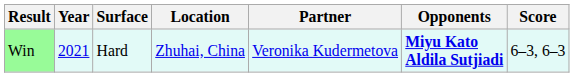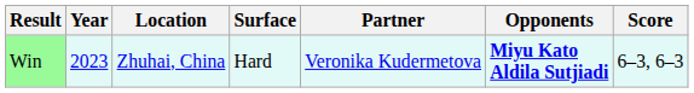 <table class="wikitable">
 <tr>
 <th>Result</th>
 <th>Year</th>
+<th>Location</th>
 <th>Surface</th>
-<th>Location</th>
 <th>Partner</th>
 <th>Opponents</th>
 <th>Score</th>
 </tr>
 <tr style=background:#e2faf7>
 <td style=background:#98fb98>Win</td>
-<td><a href='#'>2021</a></td>
+<td><a href='#'>2023</a></td>
+<td><a href='#'>Zhuhai, China</a></td>
 <td>Hard</td>
-<td><a href='#'>Zhuhai, China</a></td>
 <td> <a href='#'>Veronika Kudermetova</a></td>
 <td><strong> <a href='#'>Miyu Kato</a> <br>  <a href='#'>Aldila Sutjiadi</a></strong></td>
 <td>6–3, 6–3</td>
 </tr>
 </table>
